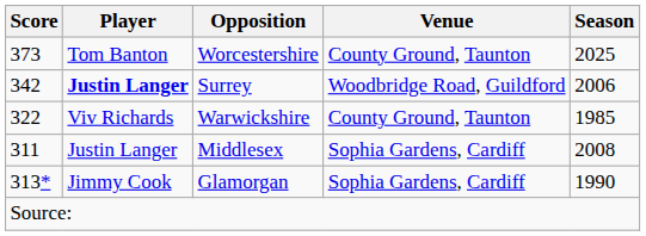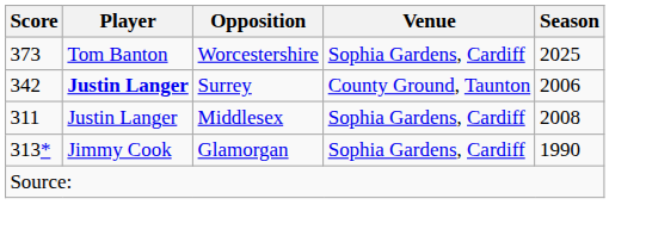 <table class="wikitable">
 <tr>
 <th>Score</th>
 <th>Player</th>
 <th>Opposition</th>
 <th>Venue</th>
 <th>Season</th>
 </tr>
 <tr>
 <td>373</td>
 <td><a href='#'>Tom Banton</a></td>
 <td><a href='#'>Worcestershire</a></td>
-<td><a href='#'>County Ground</a>, <a href='#'>Taunton</a></td>
+<td><a href='#'>Sophia Gardens</a>, <a href='#'>Cardiff</a></td>
 <td>2025</td>
 </tr>
 <tr>
 <td>342</td>
 <td><strong><a href='#'>Justin Langer</a></strong></td>
 <td><a href='#'>Surrey</a></td>
-<td><a href='#'>Woodbridge Road</a>, <a href='#'>Guildford</a></td>
+<td><a href='#'>County Ground</a>, <a href='#'>Taunton</a></td>
 <td>2006</td>
-</tr>
-<tr>
-<td>322</td>
-<td><a href='#'>Viv Richards</a></td>
-<td><a href='#'>Warwickshire</a></td>
-<td><a href='#'>County Ground</a>, <a href='#'>Taunton</a></td>
-<td>1985</td>
 </tr>
 <tr>
 <td>311</td>
 <td><a href='#'>Justin Langer</a></td>
 <td><a href='#'>Middlesex</a></td>
 <td><a href='#'>Sophia Gardens</a>, <a href='#'>Cardiff</a></td>
 <td>2008</td>
 </tr>
 <tr>
 <td>313<a href='#'>*</a></td>
 <td><a href='#'>Jimmy Cook</a></td>
 <td><a href='#'>Glamorgan</a></td>
 <td><a href='#'>Sophia Gardens</a>, <a href='#'>Cardiff</a></td>
 <td>1990</td>
 </tr>
 <tr>
 <td colspan="5">Source:</td>
 </tr>
 </table>
